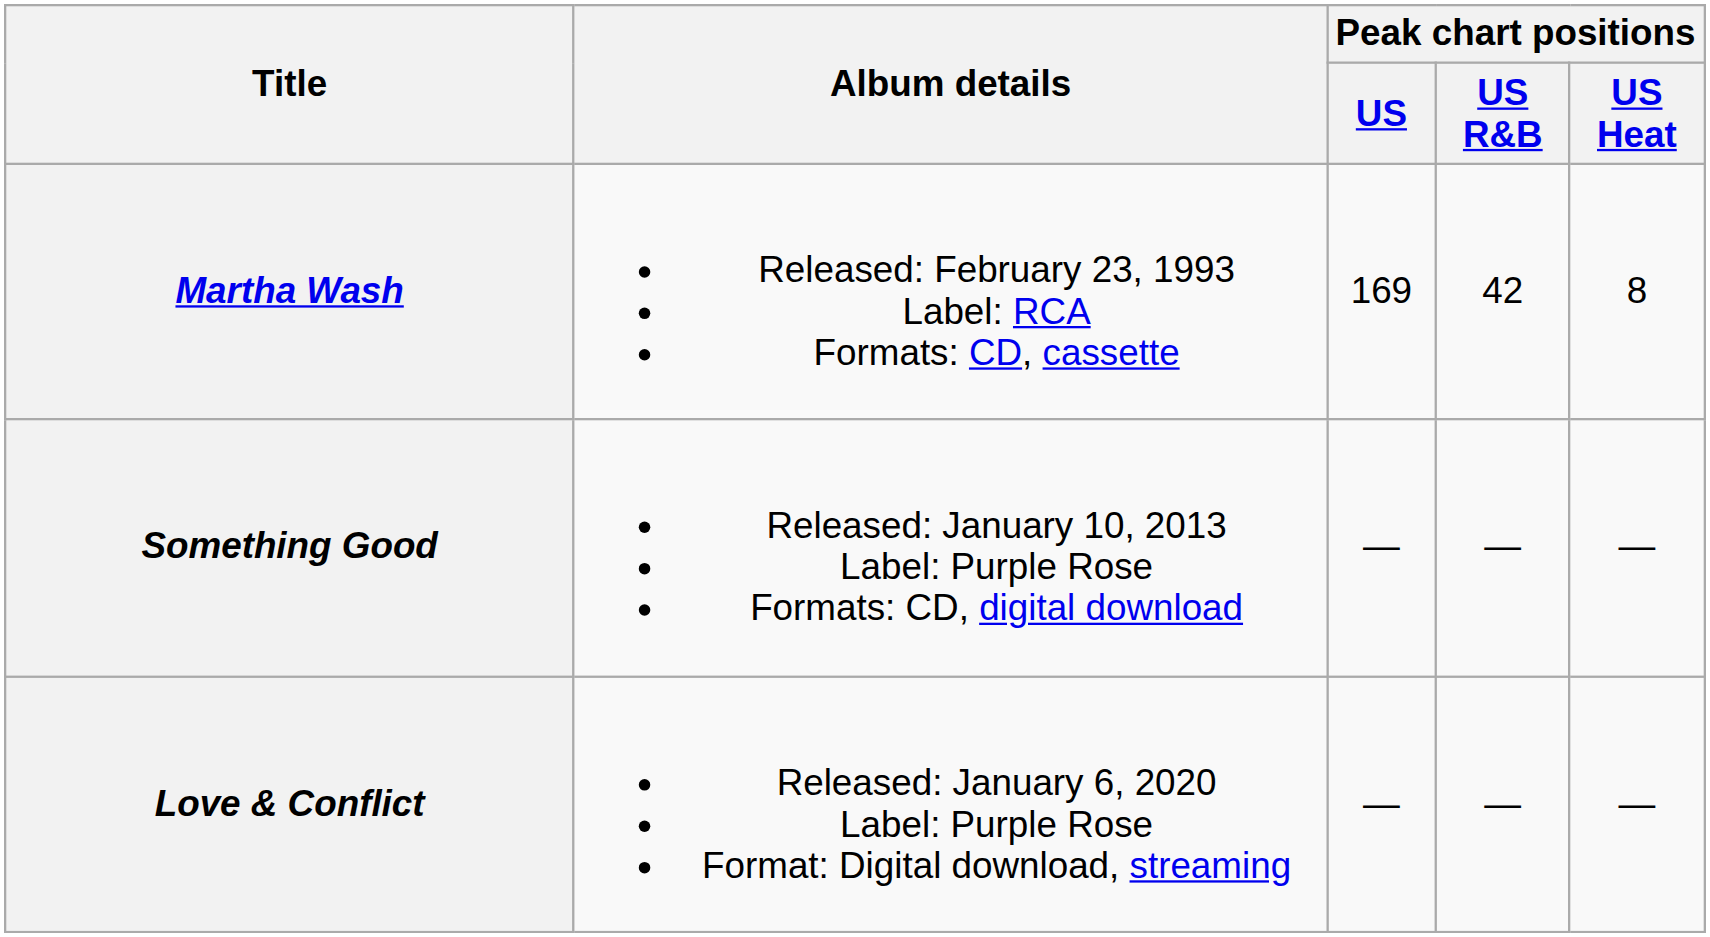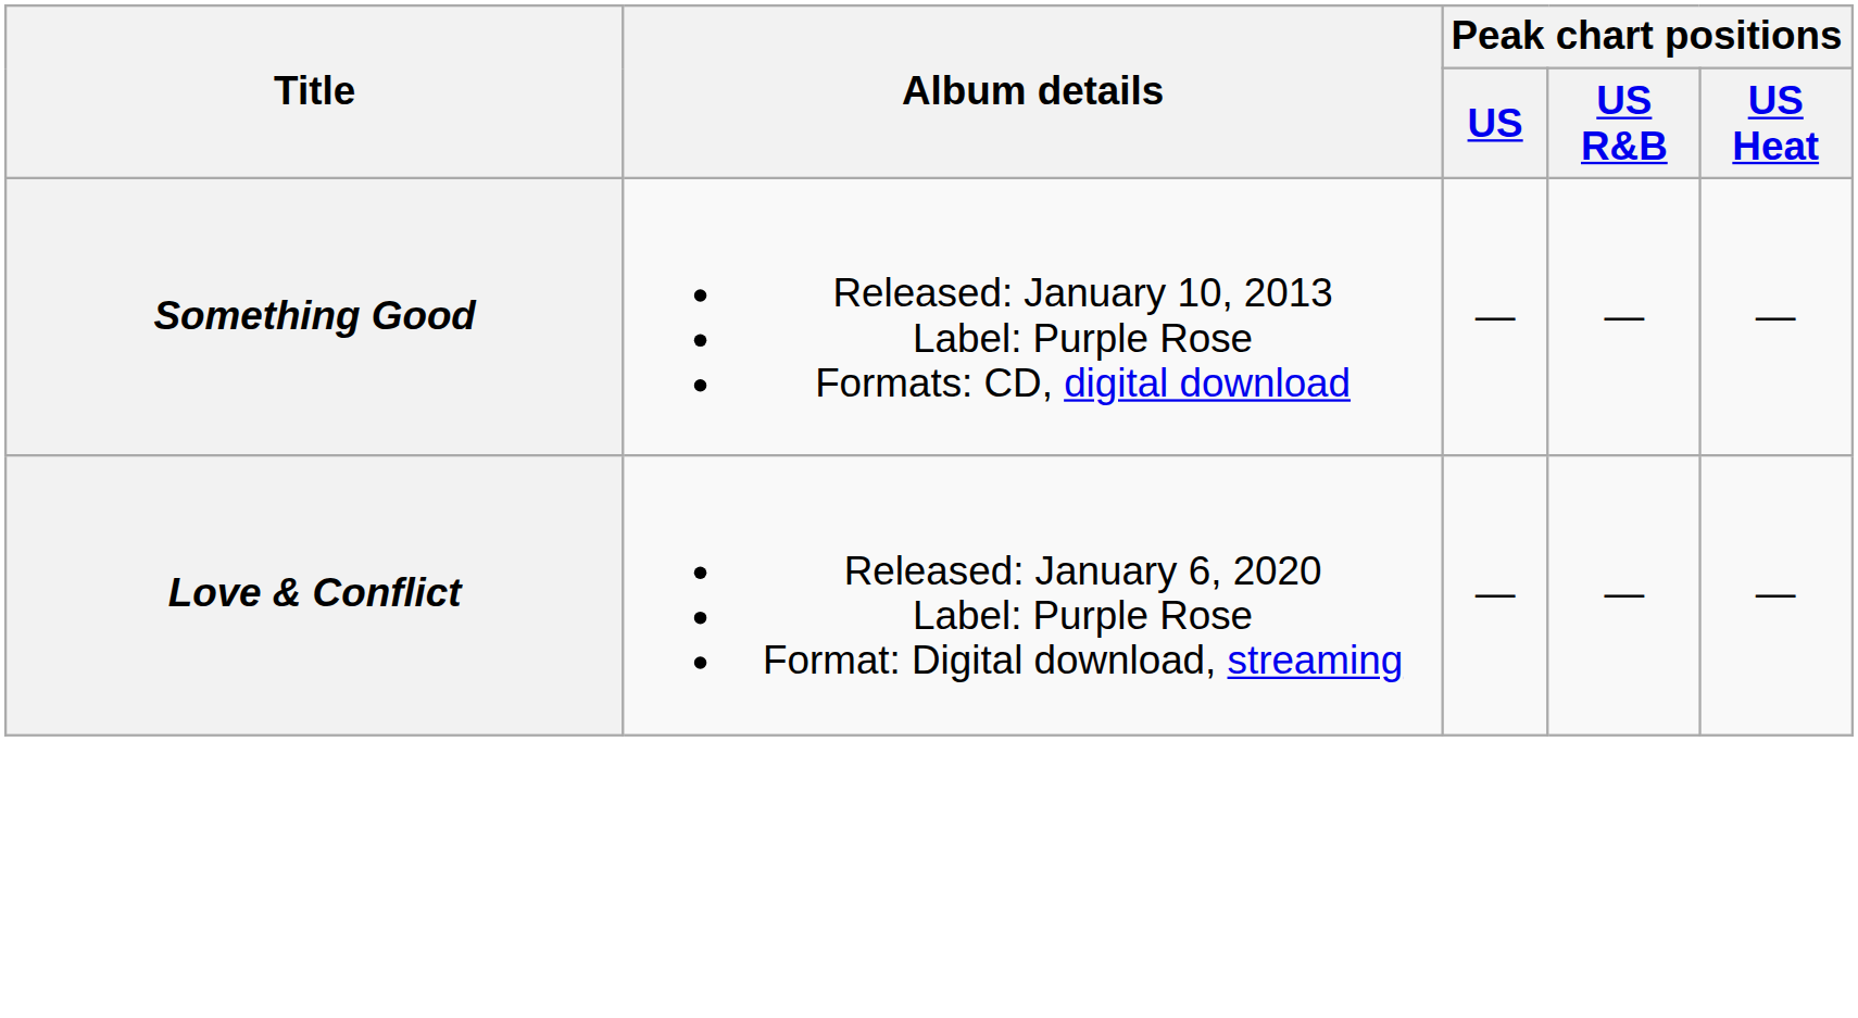 <table class="wikitable plainrowheaders" style="text-align:center;" border="1">
 <tr>
 <th scope="col" rowspan="2" style="width:15em;">Title</th>
 <th scope="col" rowspan="2" style="width:20em;">Album details</th>
 <th scope="col" colspan="3">Peak chart positions</th>
 </tr>
 <tr>
 <th scope="col"><a href='#'>US</a><br></th>
 <th scope="col"><a href='#'>US<br>R&B</a><br></th>
 <th scope="col"><a href='#'>US<br>Heat</a><br></th>
-</tr>
-<tr>
-<th scope="row"><em><a href='#'>Martha Wash</a></em></th>
-<td><br><ul><li>Released: February 23, 1993</li><li>Label: <a href='#'>RCA</a></li><li>Formats: <a href='#'>CD</a>, <a href='#'>cassette</a></li></ul></td>
-<td>169</td>
-<td>42</td>
-<td>8</td>
 </tr>
 <tr>
 <th scope="row"><em>Something Good</em></th>
 <td><br><ul><li>Released: January 10, 2013</li><li>Label: Purple Rose</li><li>Formats: CD, <a href='#'>digital download</a></li></ul></td>
 <td>—</td>
 <td>—</td>
 <td>—</td>
 </tr>
 <tr>
 <th scope="row"><em>Love & Conflict</em></th>
 <td><br><ul><li>Released: January 6, 2020</li><li>Label: Purple Rose</li><li>Format: Digital download, <a href='#'>streaming</a></li></ul></td>
 <td>—</td>
 <td>—</td>
 <td>—</td>
 </tr>
 </table>
